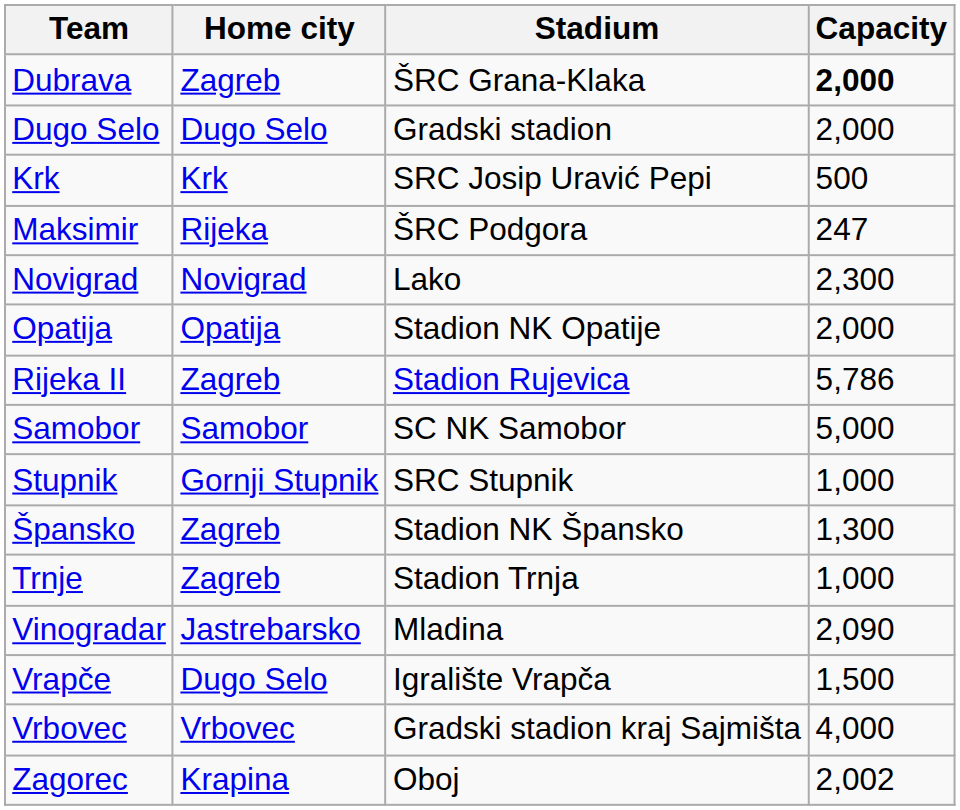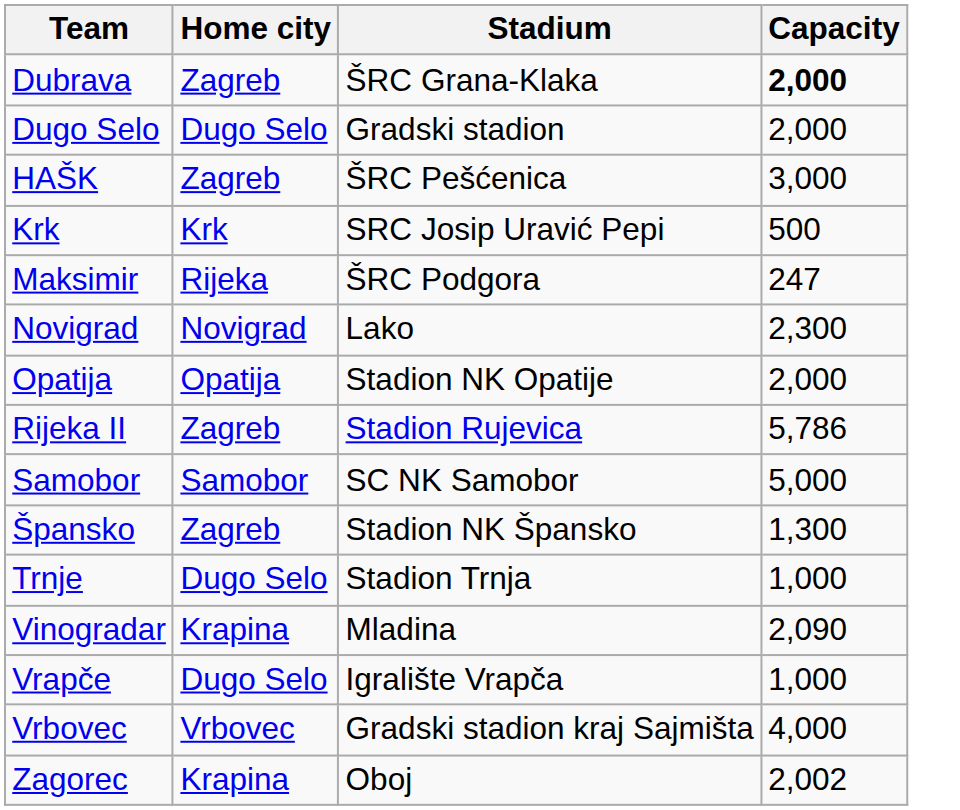 <table class="wikitable sortable">
 <tr>
 <th>Team</th>
 <th>Home city</th>
 <th>Stadium</th>
 <th>Capacity</th>
 </tr>
 <tr>
 <td><a href='#'>Dubrava</a></td>
 <td><a href='#'>Zagreb</a></td>
 <td>ŠRC Grana-Klaka</td>
 <td><strong>2,000</strong></td>
 </tr>
 <tr>
 <td><a href='#'>Dugo Selo</a></td>
 <td><a href='#'>Dugo Selo</a></td>
 <td>Gradski stadion</td>
 <td>2,000</td>
+</tr>
+<tr>
+<td><a href='#'>HAŠK</a></td>
+<td><a href='#'>Zagreb</a></td>
+<td>ŠRC Pešćenica</td>
+<td>3,000</td>
 </tr>
 <tr>
 <td><a href='#'>Krk</a></td>
 <td><a href='#'>Krk</a></td>
 <td>SRC Josip Uravić Pepi</td>
 <td>500</td>
 </tr>
 <tr>
 <td><a href='#'>Maksimir</a></td>
 <td><a href='#'>Rijeka</a></td>
 <td>ŠRC Podgora</td>
 <td>247</td>
 </tr>
 <tr>
 <td><a href='#'>Novigrad</a></td>
 <td><a href='#'>Novigrad</a></td>
 <td>Lako</td>
 <td>2,300</td>
 </tr>
 <tr>
 <td><a href='#'>Opatija</a></td>
 <td><a href='#'>Opatija</a></td>
 <td>Stadion NK Opatije</td>
 <td>2,000</td>
 </tr>
 <tr>
 <td><a href='#'>Rijeka II</a></td>
 <td><a href='#'>Zagreb</a></td>
 <td><a href='#'>Stadion Rujevica</a></td>
 <td>5,786</td>
 </tr>
 <tr>
 <td><a href='#'>Samobor</a></td>
 <td><a href='#'>Samobor</a></td>
 <td>SC NK Samobor</td>
 <td>5,000</td>
 </tr>
 <tr>
-<td><a href='#'>Stupnik</a></td>
-<td><a href='#'>Gornji Stupnik</a></td>
-<td>SRC Stupnik</td>
-<td>1,000</td>
-</tr>
-<tr>
 <td><a href='#'>Špansko</a></td>
 <td><a href='#'>Zagreb</a></td>
 <td>Stadion NK Špansko</td>
 <td>1,300</td>
 </tr>
 <tr>
 <td><a href='#'>Trnje</a></td>
-<td><a href='#'>Zagreb</a></td>
+<td><a href='#'>Dugo Selo</a></td>
 <td>Stadion Trnja</td>
 <td>1,000</td>
 </tr>
 <tr>
 <td><a href='#'>Vinogradar</a></td>
-<td><a href='#'>Jastrebarsko</a></td>
+<td><a href='#'>Krapina</a></td>
 <td>Mladina</td>
 <td>2,090</td>
 </tr>
 <tr>
 <td><a href='#'>Vrapče</a></td>
 <td><a href='#'>Dugo Selo</a></td>
 <td>Igralište Vrapča</td>
-<td>1,500</td>
+<td>1,000</td>
 </tr>
 <tr>
 <td><a href='#'>Vrbovec</a></td>
 <td><a href='#'>Vrbovec</a></td>
 <td>Gradski stadion kraj Sajmišta</td>
 <td>4,000</td>
 </tr>
 <tr>
 <td><a href='#'>Zagorec</a></td>
 <td><a href='#'>Krapina</a></td>
 <td>Oboj</td>
 <td>2,002</td>
 </tr>
 </table>
